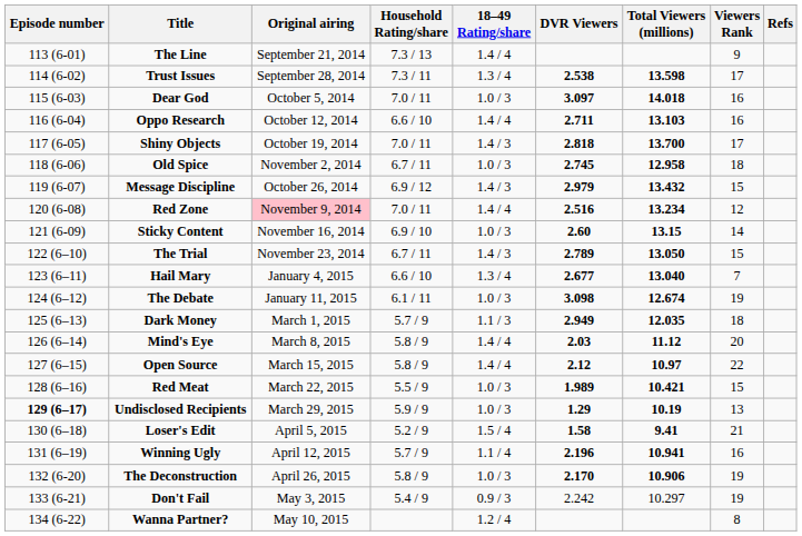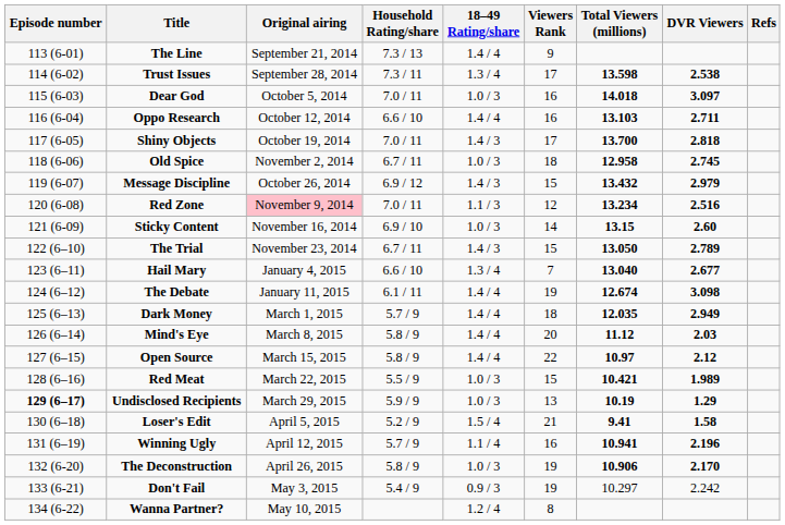 <table class="wikitable" style="font-size:90%; text-align:center; width: 96%; margin-left: auto; margin-right: auto;">
 <tr>
 <th>Episode number</th>
 <th>Title</th>
 <th>Original airing</th>
 <th>Household<br>Rating/share</th>
 <th>18–49<br><a href='#'>Rating/share</a></th>
+<th>Viewers<br>Rank</th>
+<th>Total Viewers<br>(millions)</th>
 <th>DVR Viewers</th>
-<th>Total Viewers<br>(millions)</th>
-<th>Viewers<br>Rank</th>
 <th>Refs</th>
 </tr>
 <tr>
 <td>113 (6-01)</td>
 <td><strong>The Line</strong></td>
 <td>September 21, 2014</td>
 <td>7.3 / 13</td>
 <td>1.4 / 4</td>
+<td>9</td>
 <td></td>
 <td></td>
-<td>9</td>
 <td></td>
 </tr>
 <tr>
 <td>114 (6-02)</td>
 <td><strong>Trust Issues</strong></td>
 <td>September 28, 2014</td>
 <td>7.3 / 11</td>
 <td>1.3 / 4</td>
+<td>17</td>
+<td><strong>13.598</strong></td>
 <td><strong>2.538</strong></td>
-<td><strong>13.598</strong></td>
-<td>17</td>
 <td></td>
 </tr>
 <tr>
 <td>115 (6-03)</td>
 <td><strong>Dear God</strong></td>
 <td>October 5, 2014</td>
 <td>7.0 / 11</td>
 <td>1.0 / 3</td>
+<td>16</td>
+<td><strong>14.018</strong></td>
 <td><strong>3.097</strong></td>
-<td><strong>14.018</strong></td>
-<td>16</td>
 <td></td>
 </tr>
 <tr>
 <td>116 (6-04)</td>
 <td><strong>Oppo Research</strong></td>
 <td>October 12, 2014</td>
 <td>6.6 / 10</td>
 <td>1.4 / 4</td>
+<td>16</td>
+<td><strong>13.103</strong></td>
 <td><strong>2.711</strong></td>
-<td><strong>13.103</strong></td>
-<td>16</td>
 <td></td>
 </tr>
 <tr>
 <td>117 (6-05)</td>
 <td><strong>Shiny Objects</strong></td>
 <td>October 19, 2014</td>
 <td>7.0 / 11</td>
 <td>1.4 / 3</td>
+<td>17</td>
+<td><strong>13.700</strong></td>
 <td><strong>2.818</strong></td>
-<td><strong>13.700</strong></td>
-<td>17</td>
 <td></td>
 </tr>
 <tr>
 <td>118 (6-06)</td>
 <td><strong>Old Spice</strong></td>
 <td>November 2, 2014</td>
 <td>6.7 / 11</td>
 <td>1.0 / 3</td>
+<td>18</td>
+<td><strong>12.958</strong></td>
 <td><strong>2.745</strong></td>
-<td><strong>12.958</strong></td>
-<td>18</td>
 <td></td>
 </tr>
 <tr>
 <td>119 (6-07)</td>
 <td><strong>Message Discipline</strong></td>
 <td>October 26, 2014</td>
 <td>6.9 / 12</td>
 <td>1.4 / 3</td>
+<td>15</td>
+<td><strong>13.432</strong></td>
 <td><strong>2.979</strong></td>
-<td><strong>13.432</strong></td>
-<td>15</td>
 <td></td>
 </tr>
 <tr>
 <td>120 (6-08)</td>
 <td><strong>Red Zone</strong></td>
 <td style="background: pink;">November 9, 2014</td>
 <td>7.0 / 11</td>
-<td>1.4 / 4</td>
+<td>1.1 / 3</td>
+<td>12</td>
+<td><strong>13.234</strong></td>
 <td><strong>2.516</strong></td>
-<td><strong>13.234</strong></td>
-<td>12</td>
 <td></td>
 </tr>
 <tr>
 <td>121 (6-09)</td>
 <td><strong>Sticky Content</strong></td>
 <td>November 16, 2014</td>
 <td>6.9 / 10</td>
 <td>1.0 / 3</td>
+<td>14</td>
+<td><strong>13.15</strong></td>
 <td><strong>2.60</strong></td>
-<td><strong>13.15</strong></td>
-<td>14</td>
 <td></td>
 </tr>
 <tr>
 <td>122 (6–10)</td>
 <td><strong>The Trial</strong></td>
 <td>November 23, 2014</td>
 <td>6.7 / 11</td>
 <td>1.4 / 3</td>
+<td>15</td>
+<td><strong>13.050</strong></td>
 <td><strong>2.789</strong></td>
-<td><strong>13.050</strong></td>
-<td>15</td>
 <td></td>
 </tr>
 <tr>
 <td>123 (6–11)</td>
 <td><strong>Hail Mary</strong></td>
 <td>January 4, 2015</td>
 <td>6.6 / 10</td>
 <td>1.3 / 4</td>
+<td>7</td>
+<td><strong>13.040</strong></td>
 <td><strong>2.677</strong></td>
-<td><strong>13.040</strong></td>
-<td>7</td>
 <td></td>
 </tr>
 <tr>
 <td>124 (6–12)</td>
 <td><strong>The Debate</strong></td>
 <td>January 11, 2015</td>
 <td>6.1 / 11</td>
-<td>1.0 / 3</td>
+<td>1.4 / 4</td>
+<td>19</td>
+<td><strong>12.674</strong></td>
 <td><strong>3.098</strong></td>
-<td><strong>12.674</strong></td>
-<td>19</td>
 <td></td>
 </tr>
 <tr>
 <td>125 (6–13)</td>
 <td><strong>Dark Money</strong></td>
 <td>March 1, 2015</td>
 <td>5.7 / 9</td>
-<td>1.1 / 3</td>
+<td>1.4 / 4</td>
+<td>18</td>
+<td><strong>12.035</strong></td>
 <td><strong>2.949</strong></td>
-<td><strong>12.035</strong></td>
-<td>18</td>
 <td></td>
 </tr>
 <tr>
 <td>126 (6–14)</td>
 <td><strong>Mind's Eye</strong></td>
 <td>March 8, 2015</td>
 <td>5.8 / 9</td>
 <td>1.4 / 4</td>
+<td>20</td>
+<td><strong>11.12</strong></td>
 <td><strong>2.03</strong></td>
-<td><strong>11.12</strong></td>
-<td>20</td>
 <td></td>
 </tr>
 <tr>
 <td>127 (6–15)</td>
 <td><strong>Open Source</strong></td>
 <td>March 15, 2015</td>
 <td>5.8 / 9</td>
 <td>1.4 / 4</td>
+<td>22</td>
+<td><strong>10.97</strong></td>
 <td><strong>2.12</strong></td>
-<td><strong>10.97</strong></td>
-<td>22</td>
 <td></td>
 </tr>
 <tr>
 <td>128 (6–16)</td>
 <td><strong>Red Meat</strong></td>
 <td>March 22, 2015</td>
 <td>5.5 / 9</td>
 <td>1.0 / 3</td>
+<td>15</td>
+<td><strong>10.421</strong></td>
 <td><strong>1.989</strong></td>
-<td><strong>10.421</strong></td>
-<td>15</td>
 <td></td>
 </tr>
 <tr>
 <td><strong>129 (6–17)</strong></td>
 <td><strong>Undisclosed Recipients</strong></td>
 <td>March 29, 2015</td>
 <td>5.9 / 9</td>
 <td>1.0 / 3</td>
+<td>13</td>
+<td><strong>10.19</strong></td>
 <td><strong>1.29</strong></td>
-<td><strong>10.19</strong></td>
-<td>13</td>
 <td></td>
 </tr>
 <tr>
 <td>130 (6–18)</td>
 <td><strong>Loser's Edit</strong></td>
 <td>April 5, 2015</td>
 <td>5.2 / 9</td>
 <td>1.5 / 4</td>
+<td>21</td>
+<td><strong>9.41</strong></td>
 <td><strong>1.58</strong></td>
-<td><strong>9.41</strong></td>
-<td>21</td>
 <td></td>
 </tr>
 <tr>
 <td>131 (6–19)</td>
 <td><strong>Winning Ugly</strong></td>
 <td>April 12, 2015</td>
 <td>5.7 / 9</td>
 <td>1.1 / 4</td>
+<td>16</td>
+<td><strong>10.941</strong></td>
 <td><strong>2.196</strong></td>
-<td><strong>10.941</strong></td>
-<td>16</td>
 <td></td>
 </tr>
 <tr>
 <td>132 (6-20)</td>
 <td><strong>The Deconstruction</strong></td>
 <td>April 26, 2015</td>
 <td>5.8 / 9</td>
 <td>1.0 / 3</td>
+<td>19</td>
+<td><strong>10.906</strong></td>
 <td><strong>2.170</strong></td>
-<td><strong>10.906</strong></td>
-<td>19</td>
 <td></td>
 </tr>
 <tr>
 <td>133 (6-21)</td>
 <td><strong>Don't Fail</strong></td>
 <td>May 3, 2015</td>
 <td>5.4 / 9</td>
 <td>0.9 / 3</td>
+<td>19</td>
+<td>10.297</td>
 <td>2.242</td>
-<td>10.297</td>
-<td>19</td>
 <td></td>
 </tr>
 <tr>
 <td>134 (6-22)</td>
 <td><strong>Wanna Partner?</strong></td>
 <td>May 10, 2015</td>
 <td></td>
 <td>1.2 / 4</td>
+<td>8</td>
 <td></td>
 <td></td>
-<td>8</td>
 <td></td>
 </tr>
 </table>
